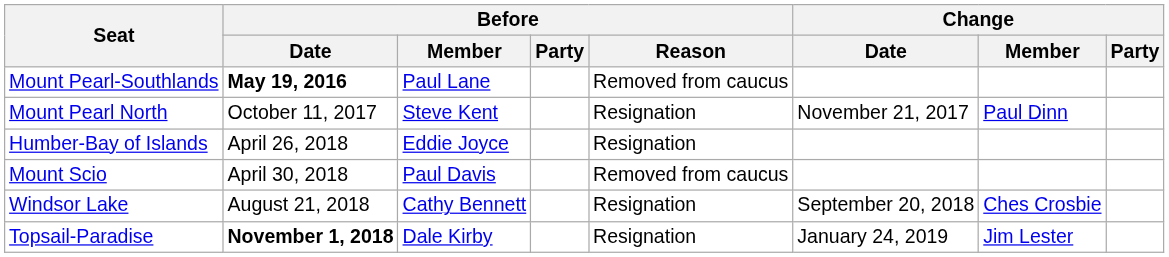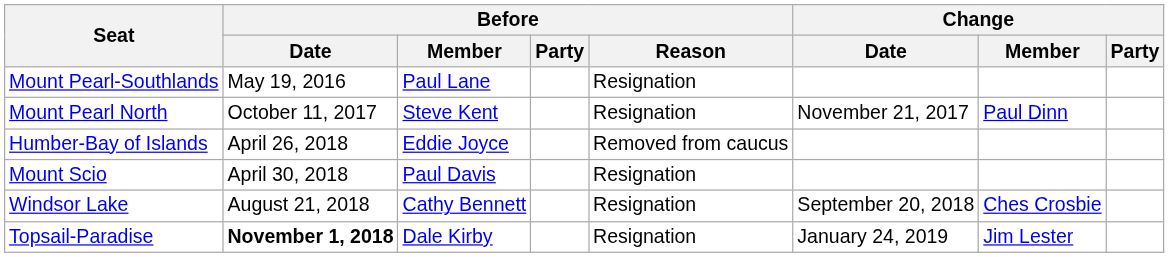 <table class="wikitable" style="border: none; background: none;">
 <tr>
 <th rowspan="2">Seat</th>
 <th colspan="4">Before</th>
 <th colspan="3">Change</th>
 </tr>
 <tr>
 <th>Date</th>
 <th>Member</th>
 <th>Party</th>
 <th>Reason</th>
 <th>Date</th>
 <th>Member</th>
 <th>Party</th>
 </tr>
 <tr>
 <td><a href='#'>Mount Pearl-Southlands</a></td>
-<td><strong>May 19, 2016</strong></td>
+<td>May 19, 2016</td>
 <td><a href='#'>Paul Lane</a></td>
 <td></td>
-<td>Removed from caucus</td>
+<td>Resignation</td>
 <td></td>
 <td></td>
 <td></td>
 </tr>
 <tr>
 <td><a href='#'>Mount Pearl North</a></td>
 <td>October 11, 2017</td>
 <td><a href='#'>Steve Kent</a></td>
 <td></td>
 <td>Resignation</td>
 <td>November 21, 2017</td>
 <td><a href='#'>Paul Dinn</a></td>
 <td></td>
 </tr>
 <tr>
 <td><a href='#'>Humber-Bay of Islands</a></td>
 <td>April 26, 2018</td>
 <td><a href='#'>Eddie Joyce</a></td>
 <td></td>
-<td>Resignation</td>
+<td>Removed from caucus</td>
 <td></td>
 <td></td>
 <td></td>
 </tr>
 <tr>
 <td><a href='#'>Mount Scio</a></td>
 <td>April 30, 2018</td>
 <td><a href='#'>Paul Davis</a></td>
 <td></td>
-<td>Removed from caucus</td>
+<td>Resignation</td>
 <td></td>
 <td></td>
 <td></td>
 </tr>
 <tr>
 <td><a href='#'>Windsor Lake</a></td>
 <td>August 21, 2018</td>
 <td><a href='#'>Cathy Bennett</a></td>
 <td></td>
 <td>Resignation</td>
 <td>September 20, 2018</td>
 <td><a href='#'>Ches Crosbie</a></td>
 <td></td>
 </tr>
 <tr>
 <td><a href='#'>Topsail-Paradise</a></td>
 <td><strong>November 1, 2018</strong></td>
 <td><a href='#'>Dale Kirby</a></td>
 <td></td>
 <td>Resignation</td>
 <td>January 24, 2019</td>
 <td><a href='#'>Jim Lester</a></td>
 <td></td>
 </tr>
 </table>
